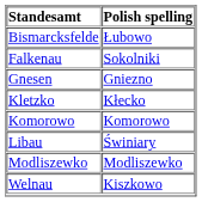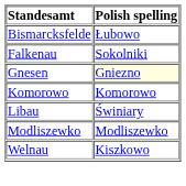 <table border=1 cellspacing=1>
 <tr>
 <td><strong>Standesamt</strong></td>
 <td><strong>Polish spelling</strong></td>
 </tr>
 <tr>
 <td><a href='#'>Bismarcksfelde</a></td>
 <td><a href='#'>Łubowo</a></td>
 </tr>
 <tr>
 <td><a href='#'>Falkenau</a></td>
 <td><a href='#'>Sokolniki</a></td>
 </tr>
 <tr>
 <td><a href='#'>Gnesen</a></td>
-<td><a href='#'>Gniezno</a></td>
-</tr>
-<tr>
-<td><a href='#'>Kletzko</a></td>
-<td><a href='#'>Kłecko</a></td>
+<td style="background: lightyellow;"><a href='#'>Gniezno</a></td>
 </tr>
 <tr>
 <td><a href='#'>Komorowo</a></td>
 <td><a href='#'>Komorowo</a></td>
 </tr>
 <tr>
 <td><a href='#'>Libau</a></td>
 <td><a href='#'>Świniary</a></td>
 </tr>
 <tr>
 <td><a href='#'>Modliszewko</a></td>
 <td><a href='#'>Modliszewko</a></td>
 </tr>
 <tr>
 <td><a href='#'>Welnau</a></td>
 <td><a href='#'>Kiszkowo</a></td>
 </tr>
 <tr>
 </tr>
 </table>
